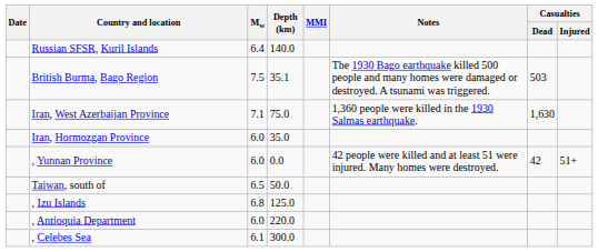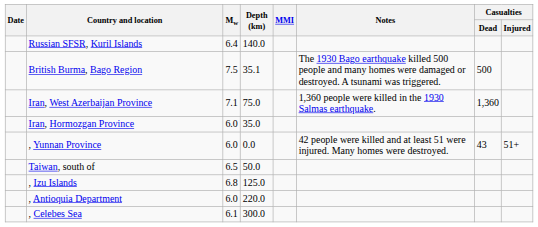 <table class="wikitable sortable sort-under" style="border:1px black; margin-left:1em;">
 <tr>
 <th rowspan="2"><small>Date</small></th>
 <th rowspan="2" style="width: 310px"><small>Country and location</small></th>
 <th rowspan="2"><small>M<sub>w</sub></small></th>
 <th rowspan="2"><small>Depth (km)</small></th>
 <th rowspan="2"><small><a href='#'>MMI</a></small></th>
 <th rowspan="2" class="unsortable"><small>Notes</small></th>
 <th colspan="2"><small>Casualties</small></th>
 </tr>
 <tr>
 <th><small>Dead</small></th>
 <th><small>Injured</small></th>
 </tr>
 <tr>
 <td></td>
 <td> <a href='#'>Russian SFSR</a>, <a href='#'>Kuril Islands</a></td>
 <td>6.4</td>
 <td>140.0</td>
 <td></td>
 <td></td>
 <td></td>
 <td></td>
 </tr>
 <tr>
 <td></td>
 <td> <a href='#'>British Burma</a>, <a href='#'>Bago Region</a></td>
 <td>7.5</td>
 <td>35.1</td>
 <td></td>
 <td>The <a href='#'>1930 Bago earthquake</a> killed 500 people and many homes were damaged or destroyed. A tsunami was triggered.</td>
-<td>503</td>
+<td>500</td>
 <td></td>
 </tr>
 <tr>
 <td></td>
 <td> <a href='#'>Iran</a>, <a href='#'>West Azerbaijan Province</a></td>
 <td>7.1</td>
 <td>75.0</td>
 <td></td>
 <td>1,360 people were killed in the <a href='#'>1930 Salmas earthquake</a>.</td>
-<td>1,630</td>
+<td>1,360</td>
 <td></td>
 </tr>
 <tr>
 <td></td>
 <td> <a href='#'>Iran</a>, <a href='#'>Hormozgan Province</a></td>
 <td>6.0</td>
 <td>35.0</td>
 <td></td>
 <td></td>
 <td></td>
 <td></td>
 </tr>
 <tr>
 <td></td>
 <td>, <a href='#'>Yunnan Province</a></td>
 <td>6.0</td>
 <td>0.0</td>
 <td></td>
 <td>42 people were killed and at least 51 were injured. Many homes were destroyed.</td>
-<td>42</td>
+<td>43</td>
 <td>51+</td>
 </tr>
 <tr>
 <td></td>
 <td> <a href='#'>Taiwan</a>, south of</td>
 <td>6.5</td>
 <td>50.0</td>
 <td></td>
 <td></td>
 <td></td>
 <td></td>
 </tr>
 <tr>
 <td></td>
 <td>, <a href='#'>Izu Islands</a></td>
 <td>6.8</td>
 <td>125.0</td>
 <td></td>
 <td></td>
 <td></td>
 <td></td>
 </tr>
 <tr>
 <td></td>
 <td>, <a href='#'>Antioquia Department</a></td>
 <td>6.0</td>
 <td>220.0</td>
 <td></td>
 <td></td>
 <td></td>
 <td></td>
 </tr>
 <tr>
 <td></td>
 <td>, <a href='#'>Celebes Sea</a></td>
 <td>6.1</td>
 <td>300.0</td>
 <td></td>
 <td></td>
 <td></td>
 <td></td>
 </tr>
 </table>
